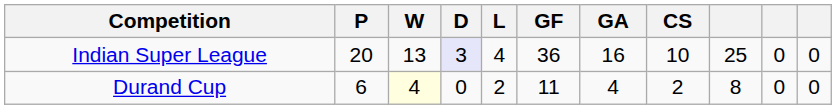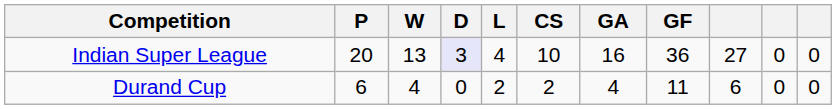 <table class="wikitable" style="text-align:center;width:50%;">
 <tr>
 <th>Competition</th>
 <th>P</th>
 <th>W</th>
 <th>D</th>
 <th>L</th>
+<th>CS</th>
+<th>GA</th>
 <th>GF</th>
-<th>GA</th>
-<th>CS</th>
 <th></th>
 <th></th>
 <th></th>
 </tr>
 <tr>
 <td><a href='#'>Indian Super League</a></td>
 <td>20</td>
 <td>13</td>
 <td style="background: lavender;">3</td>
 <td>4</td>
+<td>10</td>
+<td>16</td>
 <td>36</td>
-<td>16</td>
-<td>10</td>
-<td>25</td>
+<td>27</td>
 <td>0</td>
 <td>0</td>
 </tr>
 <tr>
 <td><a href='#'>Durand Cup</a></td>
 <td>6</td>
-<td style="background: lightyellow;">4</td>
+<td>4</td>
 <td>0</td>
 <td>2</td>
+<td>2</td>
+<td>4</td>
 <td>11</td>
-<td>4</td>
-<td>2</td>
-<td>8</td>
+<td>6</td>
 <td>0</td>
 <td>0</td>
 </tr>
 </table>
